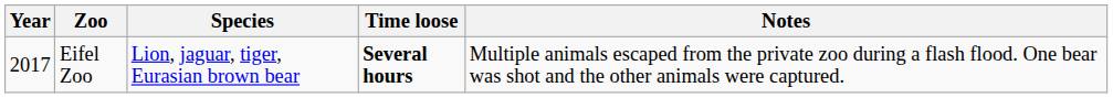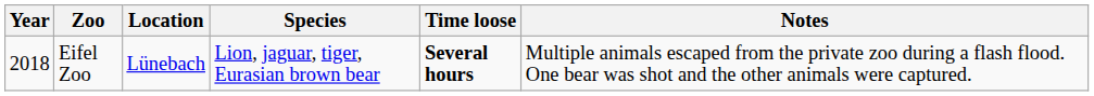 <table class="wikitable sortable">
 <tr>
 <th data-sort-type="number">Year</th>
 <th>Zoo</th>
+<th>Location</th>
 <th>Species</th>
 <th>Time loose</th>
 <th>Notes</th>
 </tr>
 <tr>
-<td>2017</td>
+<td>2018</td>
 <td>Eifel Zoo</td>
+<td><a href='#'>Lünebach</a></td>
 <td><a href='#'>Lion</a>, <a href='#'>jaguar</a>, <a href='#'>tiger</a>, <a href='#'>Eurasian brown bear</a></td>
 <td><strong>Several hours</strong></td>
 <td>Multiple animals escaped from the private zoo during a flash flood. One bear was shot and the other animals were captured.</td>
 </tr>
 </table>
